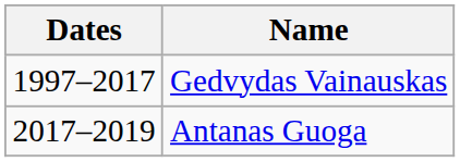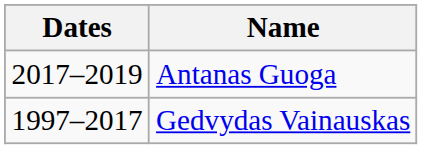 <table class="wikitable">
 <tr>
 <th>Dates</th>
 <th>Name</th>
 </tr>
 <tr>
+<td>2017–2019</td>
+<td> <a href='#'>Antanas Guoga</a></td>
+</tr>
+<tr>
 <td>1997–2017</td>
 <td> <a href='#'>Gedvydas Vainauskas</a></td>
 </tr>
-<tr>
-<td>2017–2019</td>
-<td> <a href='#'>Antanas Guoga</a></td>
-</tr>
 </table>
